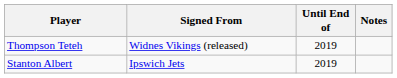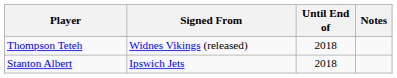 <table class="wikitable" style="font-size:90%">
 <tr style="background:#efefef;">
 <th style="width:150px;">Player</th>
 <th style="width:210px;">Signed From</th>
 <th style="width:70px;">Until End of</th>
 <th style="width:40px;">Notes</th>
 </tr>
 <tr>
 <td><a href='#'>Thompson Teteh</a></td>
 <td> <a href='#'>Widnes Vikings</a> (released)</td>
-<td style="text-align:center;">2019</td>
+<td style="text-align:center;">2018</td>
 <td style="text-align:center;"></td>
 </tr>
 <tr>
 <td><a href='#'>Stanton Albert</a></td>
 <td> <a href='#'>Ipswich Jets</a></td>
-<td style="text-align:center;">2019</td>
+<td style="text-align:center;">2018</td>
 <td style="text-align:center;"></td>
 </tr>
 </table>
